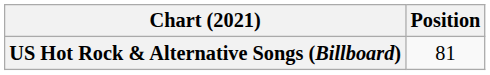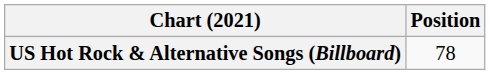 <table class="wikitable plainrowheaders" style="text-align:center">
 <tr>
 <th scope="col">Chart (2021)</th>
 <th scope="col">Position</th>
 </tr>
 <tr>
 <th scope="row">US Hot Rock & Alternative Songs (<em>Billboard</em>)</th>
-<td>81</td>
+<td>78</td>
 </tr>
 </table>
